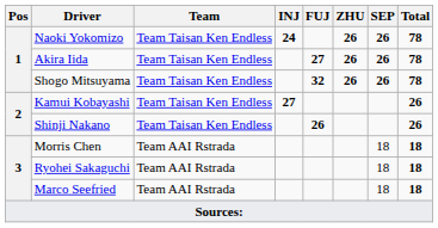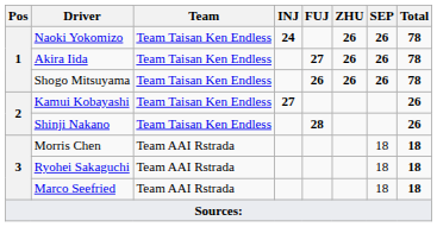 <table class="wikitable" style="font-size: 85%;">
 <tr>
 <th>Pos</th>
 <th>Driver</th>
 <th>Team</th>
 <th>INJ</th>
 <th>FUJ</th>
 <th>ZHU</th>
 <th>SEP</th>
 <th>Total</th>
 </tr>
 <tr>
 <th rowspan=3>1</th>
 <td> <a href='#'>Naoki Yokomizo</a></td>
 <td> <a href='#'>Team Taisan Ken Endless</a></td>
 <td align=center><strong>24</strong></td>
 <td></td>
 <td align=center><strong>26</strong></td>
 <td align=center><strong>26</strong></td>
 <td align=center><strong>78</strong></td>
 </tr>
 <tr>
 <td> <a href='#'>Akira Iida</a></td>
 <td> <a href='#'>Team Taisan Ken Endless</a></td>
 <td></td>
 <td align=center><strong>27</strong></td>
 <td align=center><strong>26</strong></td>
 <td align=center><strong>26</strong></td>
 <td align=center><strong>78</strong></td>
 </tr>
 <tr>
 <td> Shogo Mitsuyama</td>
 <td> <a href='#'>Team Taisan Ken Endless</a></td>
 <td></td>
-<td align=center><strong>32</strong></td>
+<td align=center><strong>26</strong></td>
 <td align=center><strong>26</strong></td>
 <td align=center><strong>26</strong></td>
 <td align=center><strong>78</strong></td>
 </tr>
 <tr>
 <th rowspan=2>2</th>
 <td> <a href='#'>Kamui Kobayashi</a></td>
 <td> <a href='#'>Team Taisan Ken Endless</a></td>
 <td align=center><strong>27</strong></td>
 <td></td>
 <td></td>
 <td></td>
 <td align=center><strong>26</strong></td>
 </tr>
 <tr>
 <td> <a href='#'>Shinji Nakano</a></td>
 <td> <a href='#'>Team Taisan Ken Endless</a></td>
 <td></td>
-<td align=center><strong>26</strong></td>
+<td align=center><strong>28</strong></td>
 <td></td>
 <td></td>
 <td align=center><strong>26</strong></td>
 </tr>
 <tr>
 <th rowspan=3>3</th>
 <td> Morris Chen</td>
 <td> Team AAI Rstrada</td>
 <td></td>
 <td></td>
 <td></td>
 <td align=center>18</td>
 <td align=center><strong>18</strong></td>
 </tr>
 <tr>
 <td> <a href='#'>Ryohei Sakaguchi</a></td>
 <td> Team AAI Rstrada</td>
 <td></td>
 <td></td>
 <td></td>
 <td align=center>18</td>
 <td align=center><strong>18</strong></td>
 </tr>
 <tr>
 <td> <a href='#'>Marco Seefried</a></td>
 <td> Team AAI Rstrada</td>
 <td></td>
 <td></td>
 <td></td>
 <td align=center>18</td>
 <td align=center><strong>18</strong></td>
 </tr>
 <tr class="sortbottom">
 <td colspan="8" style="background-color:#EAECF0;text-align:center"><strong>Sources:</strong></td>
 </tr>
 </table>
